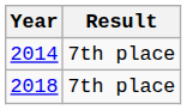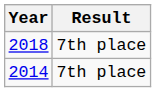 <table class="wikitable"  style="text-align:center;">
 <tr style="background:#cccccc;">
 <th>Year</th>
 <th>Result</th>
 </tr>
 <tr>
+<td> <a href='#'>2018</a></td>
+<td>7th place</td>
+</tr>
+<tr>
 <td> <a href='#'>2014</a></td>
 <td>7th place</td>
 </tr>
-<tr>
-<td> <a href='#'>2018</a></td>
-<td>7th place</td>
-</tr>
 </table>
